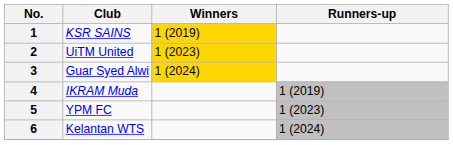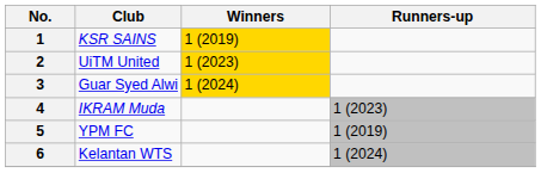 <table class="wikitable sortable">
 <tr>
 <th>No.</th>
 <th style="width:20%;">Club</th>
 <th>Winners</th>
 <th>Runners-up</th>
 </tr>
 <tr>
 <th>1</th>
 <td align="left"><em><a href='#'>KSR SAINS</a></em></td>
 <td bgcolor=gold>1 (2019)</td>
 <td></td>
 </tr>
 <tr>
 <th>2</th>
 <td align="left"><a href='#'>UiTM United</a></td>
 <td bgcolor=gold>1 (2023)</td>
 <td></td>
 </tr>
 <tr>
 <th>3</th>
 <td align="left"><a href='#'>Guar Syed Alwi</a></td>
 <td bgcolor=gold>1 (2024)</td>
 <td></td>
 </tr>
 <tr>
 <th>4</th>
 <td align="left"><em><a href='#'>IKRAM Muda</a></em></td>
 <td></td>
-<td style="background:silver;">1 (2019)</td>
+<td style="background:silver;">1 (2023)</td>
 </tr>
 <tr>
 <th>5</th>
 <td align="left"><a href='#'>YPM FC</a></td>
 <td></td>
-<td style="background:silver;">1 (2023)</td>
+<td style="background:silver;">1 (2019)</td>
 </tr>
 <tr>
 <th>6</th>
 <td align="left"><a href='#'>Kelantan WTS</a></td>
 <td></td>
 <td style="background:silver;">1 (2024)</td>
 </tr>
 <tr>
 </tr>
 </table>
